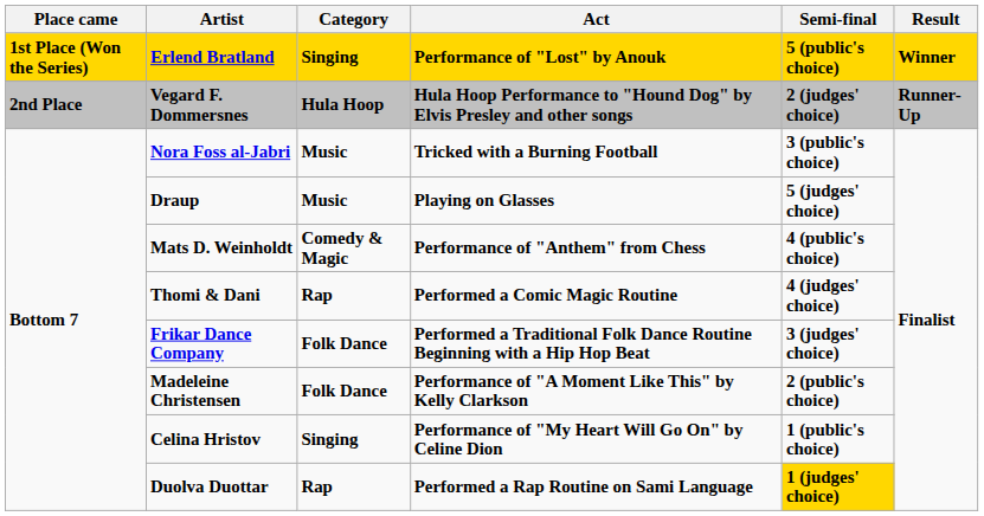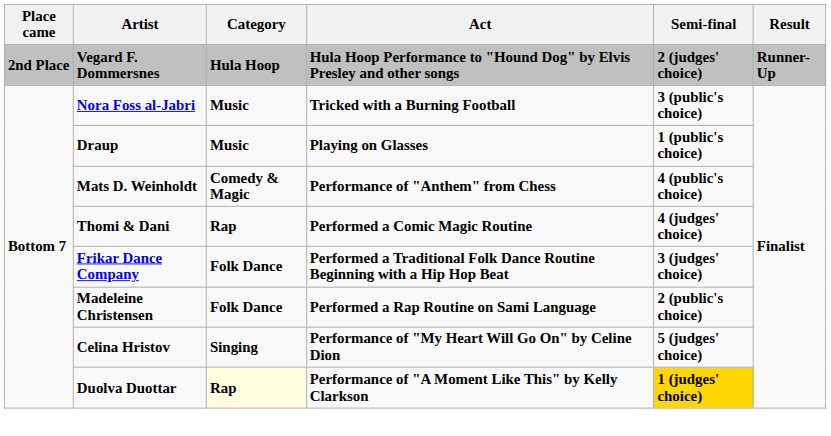 <table class="wikitable sortable" width="100%">
 <tr>
 <th>Place came</th>
 <th>Artist</th>
 <th>Category</th>
 <th>Act</th>
 <th>Semi-final</th>
 <th>Result</th>
-</tr>
-<tr>
-<td bgcolor="gold"><strong>1st Place (Won the Series)</strong></td>
-<td bgcolor="gold"><strong><a href='#'>Erlend Bratland</a></strong></td>
-<td bgcolor="gold"><strong>Singing</strong></td>
-<td bgcolor="gold"><strong>Performance of "Lost" by Anouk</strong></td>
-<td bgcolor="gold"><strong>5 (public's choice)</strong></td>
-<td bgcolor="gold"><strong>Winner</strong></td>
 </tr>
 <tr>
 <td bgcolor="silver"><strong>2nd Place</strong></td>
 <td bgcolor="silver"><strong>Vegard F. Dommersnes</strong></td>
 <td bgcolor="silver"><strong>Hula Hoop</strong></td>
 <td bgcolor="silver"><strong>Hula Hoop Performance to "Hound Dog" by Elvis Presley and other songs</strong></td>
 <td bgcolor="silver"><strong>2 (judges' choice)</strong></td>
 <td bgcolor="silver"><strong>Runner-Up</strong></td>
 </tr>
 <tr>
 <td rowspan="8"><strong>Bottom 7</strong></td>
 <td><strong><a href='#'>Nora Foss al-Jabri</a></strong></td>
 <td><strong>Music</strong></td>
 <td><strong>Tricked with a Burning Football</strong></td>
 <td><strong>3 (public's choice)</strong></td>
 <td rowspan="8"><strong>Finalist</strong></td>
 </tr>
 <tr>
 <td><strong>Draup</strong></td>
 <td><strong>Music</strong></td>
 <td><strong>Playing on Glasses</strong></td>
-<td><strong>5 (judges' choice)</strong></td>
+<td><strong>1 (public's choice)</strong></td>
 </tr>
 <tr>
 <td><strong>Mats D. Weinholdt</strong></td>
 <td><strong>Comedy & Magic</strong></td>
 <td><strong>Performance of "Anthem" from Chess</strong></td>
 <td><strong>4 (public's choice)</strong></td>
 </tr>
 <tr>
 <td><strong>Thomi & Dani</strong></td>
 <td><strong>Rap</strong></td>
 <td><strong>Performed a Comic Magic Routine</strong></td>
 <td><strong>4 (judges' choice)</strong></td>
 </tr>
 <tr>
 <td><strong><a href='#'>Frikar Dance Company</a></strong></td>
 <td><strong>Folk Dance</strong></td>
 <td><strong>Performed a Traditional Folk Dance Routine Beginning with a Hip Hop Beat</strong></td>
 <td><strong>3 (judges' choice)</strong></td>
 </tr>
 <tr>
 <td><strong>Madeleine Christensen</strong></td>
 <td><strong>Folk Dance</strong></td>
-<td><strong>Performance of "A Moment Like This" by Kelly Clarkson</strong></td>
+<td><strong>Performed a Rap Routine on Sami Language</strong></td>
 <td><strong>2 (public's choice)</strong></td>
 </tr>
 <tr>
 <td><strong>Celina Hristov</strong></td>
 <td><strong>Singing</strong></td>
 <td><strong>Performance of "My Heart Will Go On" by Celine Dion</strong></td>
-<td><strong>1 (public's choice)</strong></td>
+<td><strong>5 (judges' choice)</strong></td>
 </tr>
 <tr>
 <td><strong>Duolva Duottar</strong></td>
-<td><strong>Rap</strong></td>
-<td><strong>Performed a Rap Routine on Sami Language</strong></td>
+<td style="background: lightyellow;"><strong>Rap</strong></td>
+<td><strong>Performance of "A Moment Like This" by Kelly Clarkson</strong></td>
 <td style="background: gold;"><strong>1 (judges' choice)</strong></td>
 </tr>
 </table>
